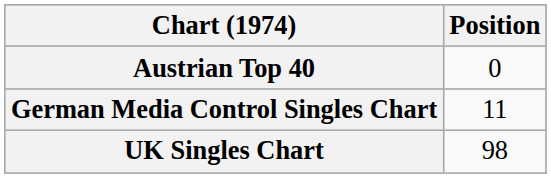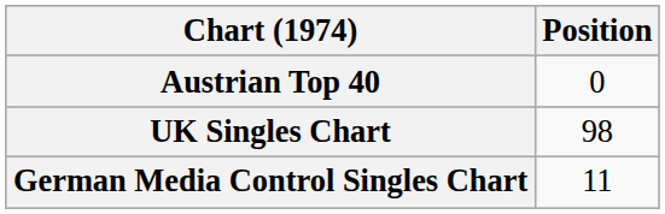 <table class="wikitable sortable plainrowheaders">
 <tr>
 <th>Chart (1974)</th>
 <th>Position</th>
 </tr>
 <tr>
 <th scope="row">Austrian Top 40</th>
 <td style="text-align:center;">0</td>
 </tr>
 <tr>
+<th scope="row">UK Singles Chart</th>
+<td style="text-align:center;">98</td>
+</tr>
+<tr>
 <th scope="row">German Media Control Singles Chart</th>
 <td style="text-align:center;">11</td>
 </tr>
-<tr>
-<th scope="row">UK Singles Chart</th>
-<td style="text-align:center;">98</td>
-</tr>
 </table>
